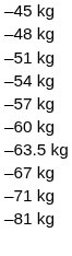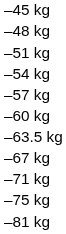 <table>
 <tr>
 <td>–45 kg</td>
 <td></td>
 <td></td>
 <td></td>
 </tr>
 <tr>
 <td>–48 kg</td>
 <td></td>
 <td></td>
 <td></td>
 </tr>
 <tr>
 <td rowspan=2>–51 kg</td>
 <td rowspan=2 nowrap></td>
 <td rowspan=2></td>
 <td nowrap></td>
 </tr>
 <tr>
 <td></td>
 </tr>
 <tr>
 <td rowspan=2>–54 kg</td>
 <td rowspan=2></td>
 <td rowspan=2></td>
 <td></td>
 </tr>
 <tr>
 <td></td>
 </tr>
 <tr>
 <td rowspan=2>–57 kg</td>
 <td rowspan=2></td>
 <td rowspan=2 nowrap></td>
 <td></td>
 </tr>
 <tr>
 <td></td>
 </tr>
 <tr>
 <td rowspan=2>–60 kg</td>
 <td rowspan=2></td>
 <td rowspan=2></td>
 <td></td>
 </tr>
 <tr>
 <td></td>
 </tr>
 <tr>
 <td rowspan=2>–63.5 kg</td>
 <td rowspan=2></td>
 <td rowspan=2></td>
 <td></td>
 </tr>
 <tr>
 <td></td>
 </tr>
 <tr>
 <td rowspan=2>–67 kg</td>
 <td rowspan=2></td>
 <td rowspan=2></td>
 <td></td>
 </tr>
 <tr>
 <td></td>
 </tr>
 <tr>
 <td rowspan=2>–71 kg</td>
 <td rowspan=2></td>
 <td rowspan=2></td>
 <td></td>
 </tr>
 <tr>
 <td></td>
 </tr>
 <tr>
+<td>–75 kg</td>
+<td></td>
+<td></td>
+<td></td>
+</tr>
+<tr>
 <td>–81 kg</td>
 <td></td>
 <td></td>
 <td></td>
 </tr>
 </table>
